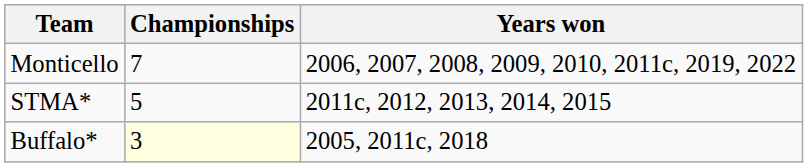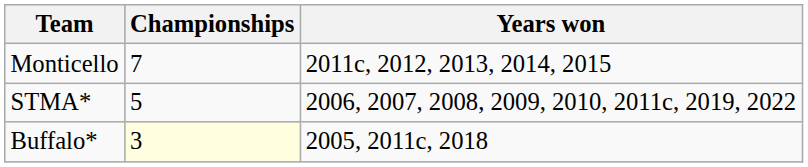 <table class="wikitable">
 <tr>
 <th>Team</th>
 <th>Championships</th>
 <th>Years won</th>
 </tr>
 <tr>
 <td>Monticello</td>
 <td>7</td>
-<td>2006, 2007, 2008, 2009, 2010, 2011c, 2019, 2022</td>
+<td>2011c, 2012, 2013, 2014, 2015</td>
 </tr>
 <tr>
 <td>STMA*</td>
 <td>5</td>
-<td>2011c, 2012, 2013, 2014, 2015</td>
+<td>2006, 2007, 2008, 2009, 2010, 2011c, 2019, 2022</td>
 </tr>
 <tr>
 <td>Buffalo*</td>
 <td style="background: lightyellow;">3</td>
 <td>2005, 2011c, 2018</td>
 </tr>
 </table>
